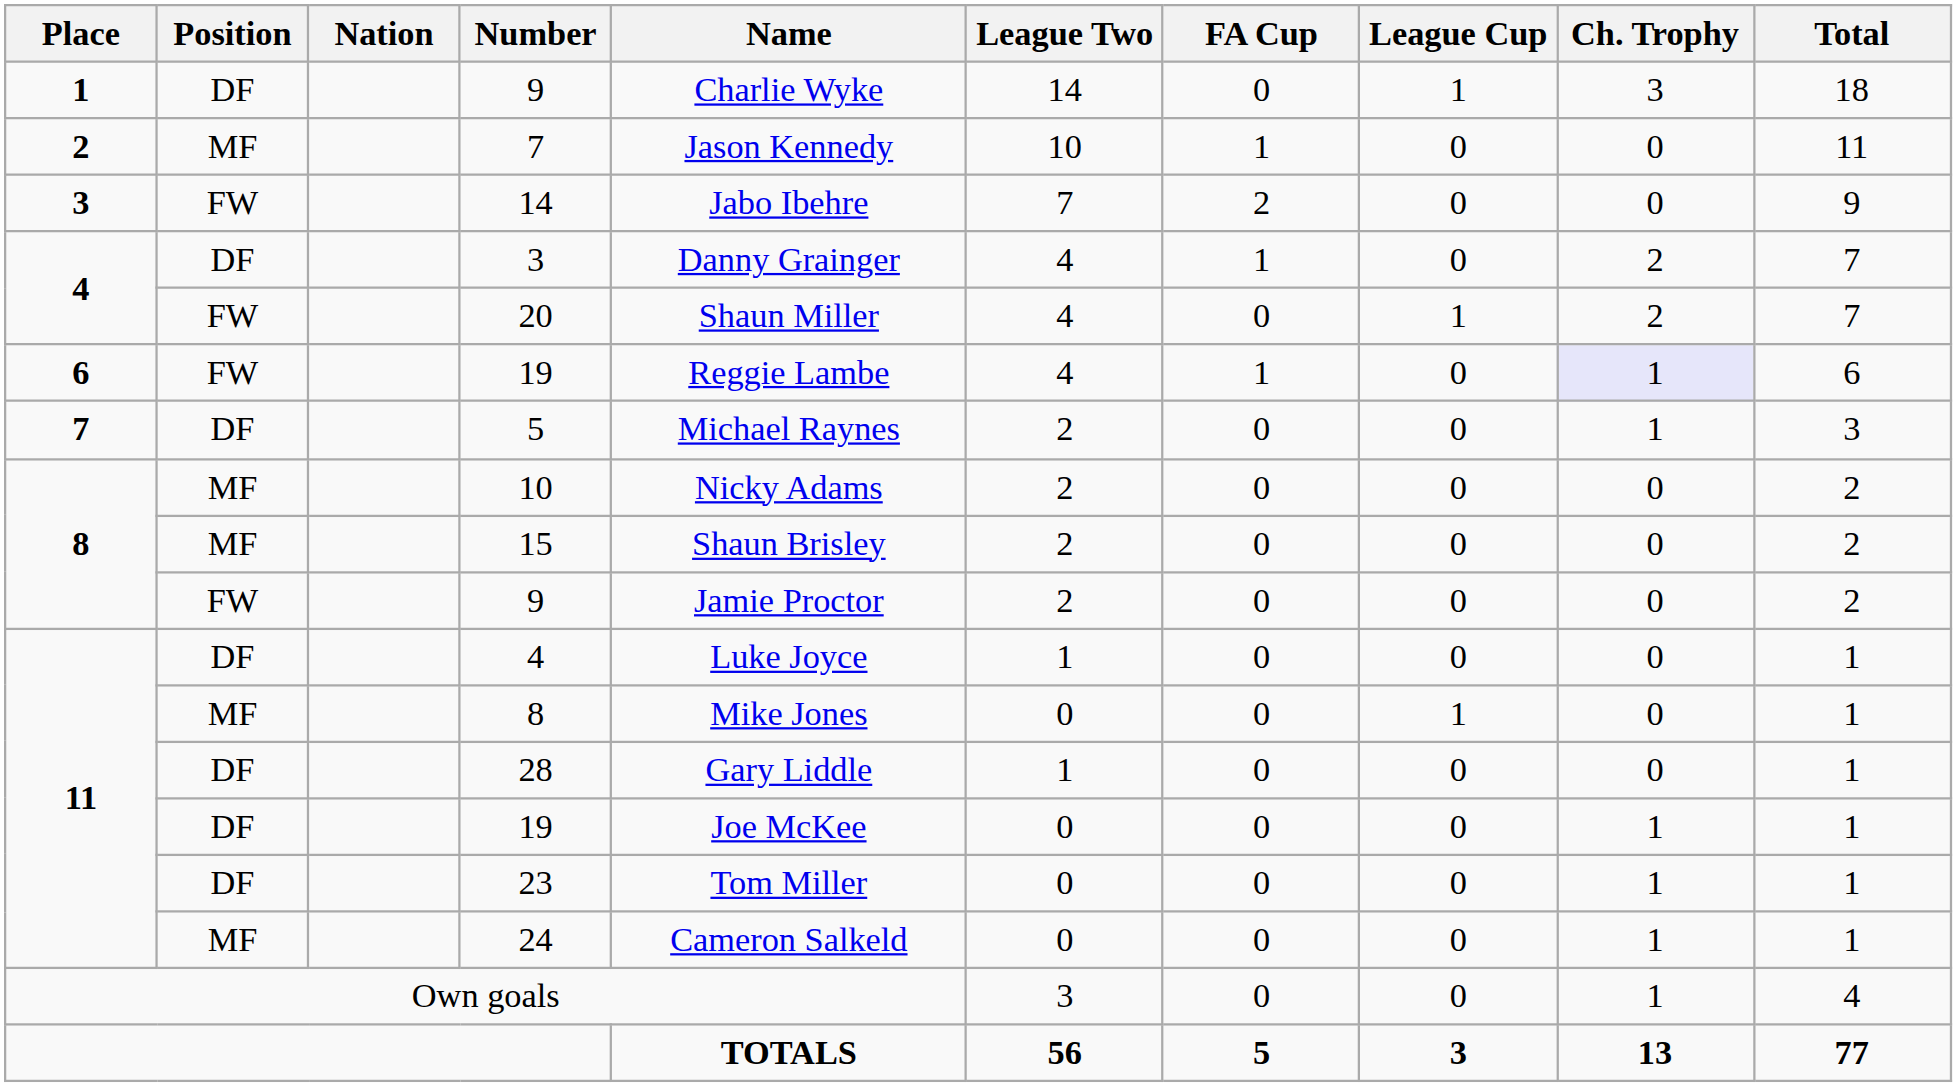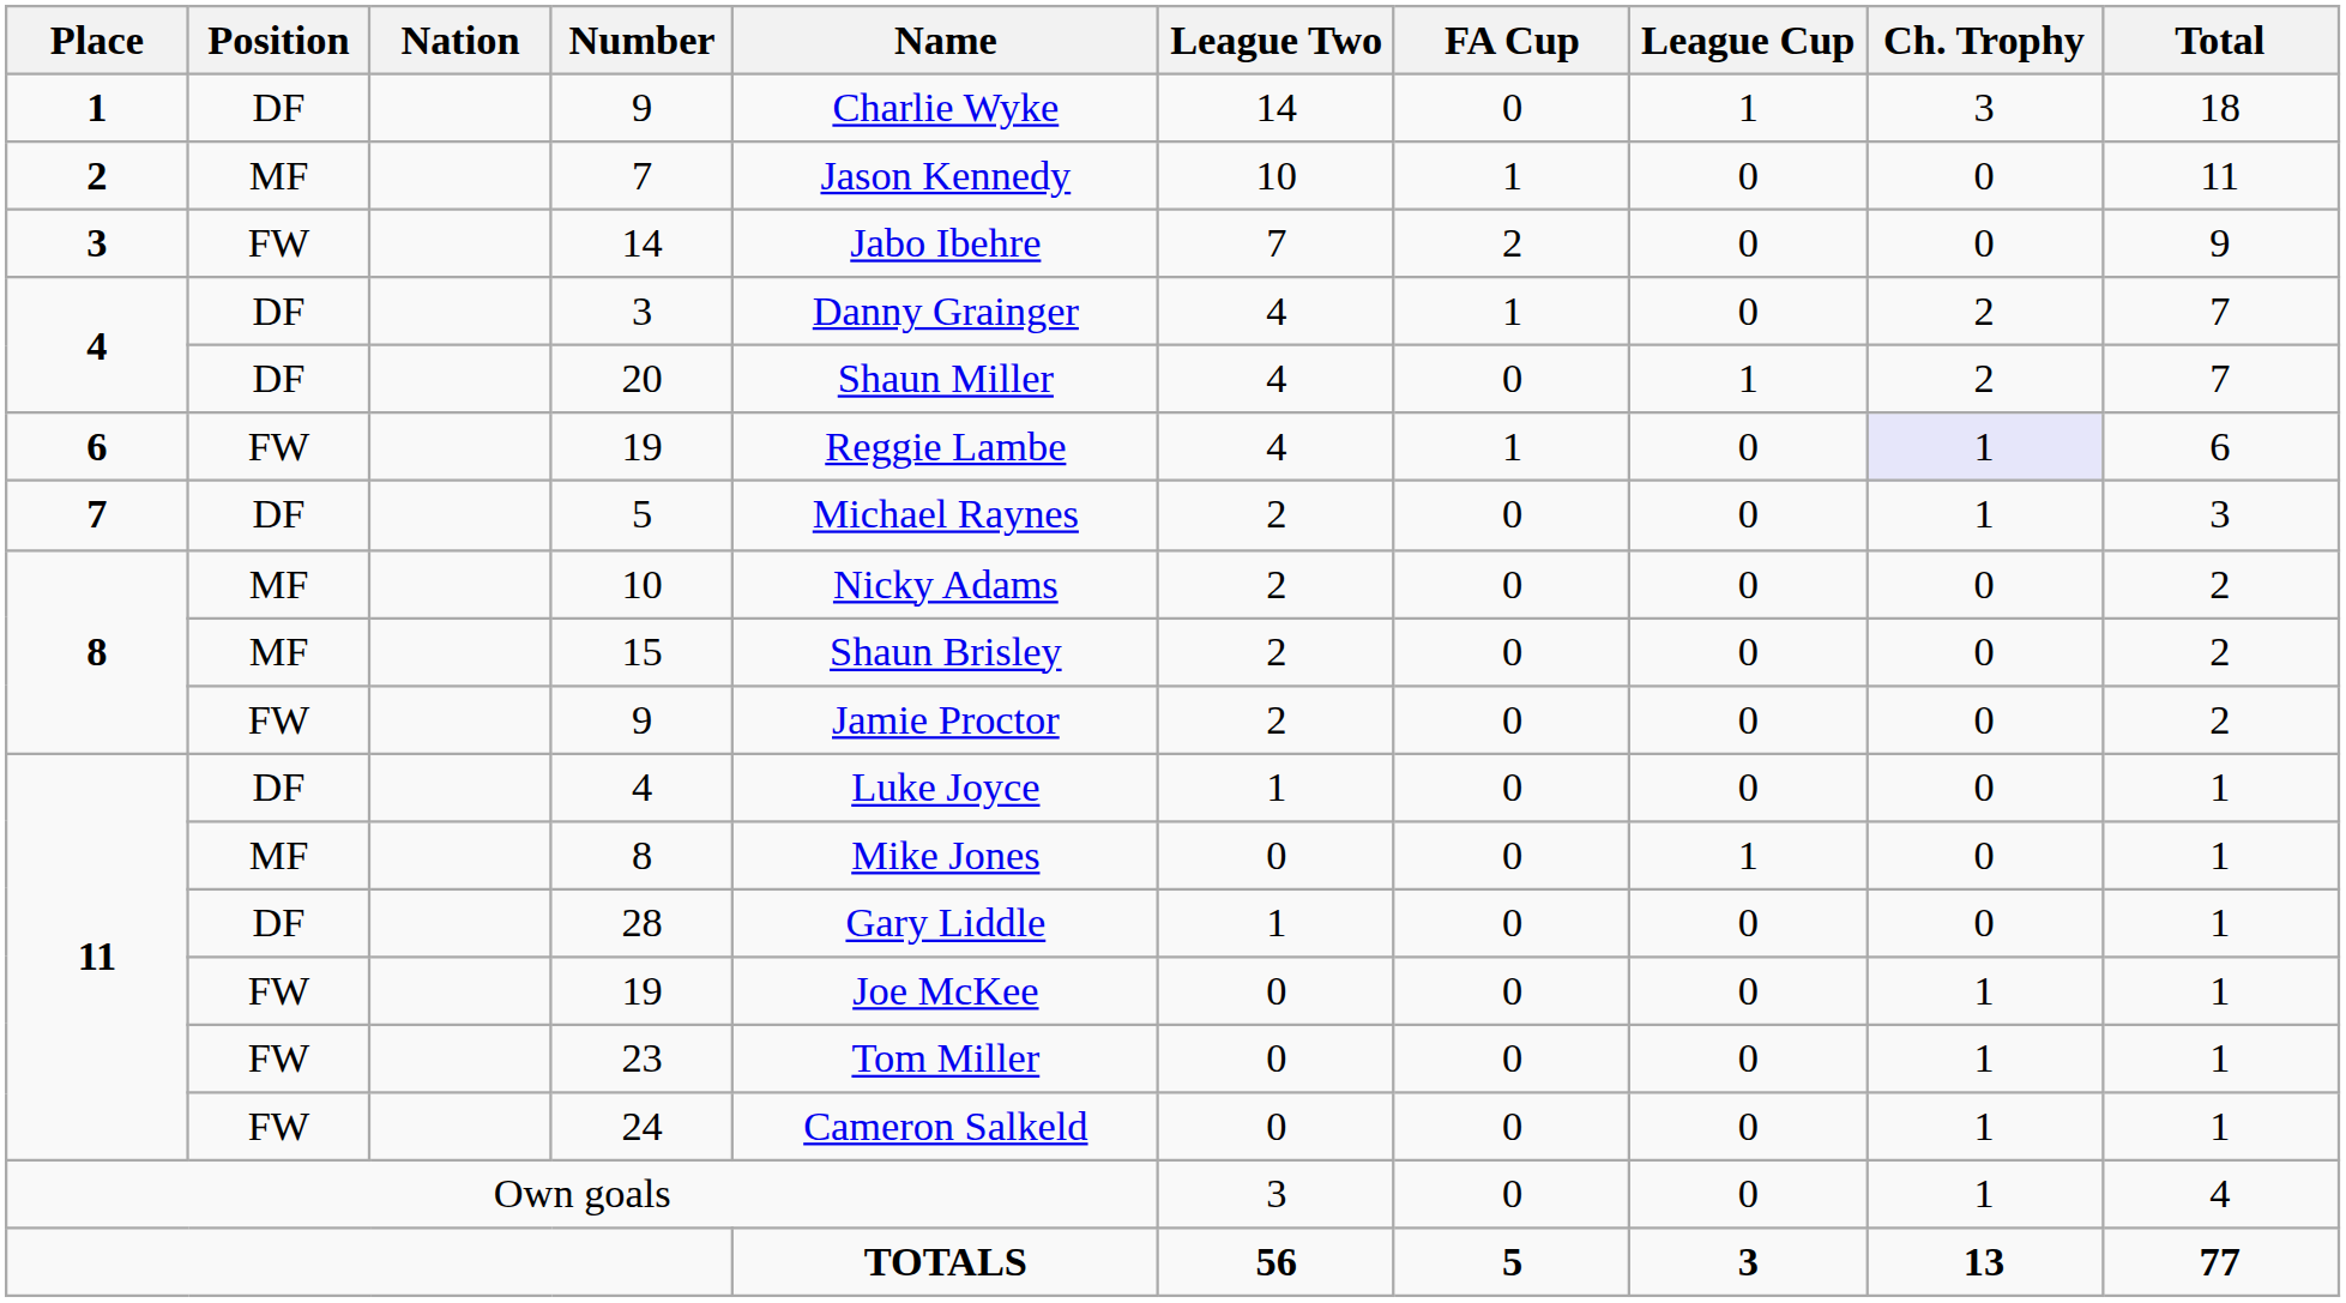 <table class="wikitable" style="font-size: 95%; text-align: center;">
 <tr>
 <th width=60>Place</th>
 <th width=60>Position</th>
 <th width=60>Nation</th>
 <th width=60>Number</th>
 <th width=150>Name</th>
 <th width=80>League Two</th>
 <th width=80>FA Cup</th>
 <th width=80>League Cup</th>
 <th width=80>Ch. Trophy</th>
 <th width=80>Total</th>
 </tr>
 <tr>
 <td rowspan=1><strong>1</strong></td>
 <td>DF</td>
 <td></td>
 <td>9</td>
 <td><a href='#'>Charlie Wyke</a></td>
 <td>14</td>
 <td>0</td>
 <td>1</td>
 <td>3</td>
 <td>18</td>
 </tr>
 <tr>
 <td rowspan=1><strong>2</strong></td>
 <td>MF</td>
 <td></td>
 <td>7</td>
 <td><a href='#'>Jason Kennedy</a></td>
 <td>10</td>
 <td>1</td>
 <td>0</td>
 <td>0</td>
 <td>11</td>
 </tr>
 <tr>
 <td rowspan=1><strong>3</strong></td>
 <td>FW</td>
 <td></td>
 <td>14</td>
 <td><a href='#'>Jabo Ibehre</a></td>
 <td>7</td>
 <td>2</td>
 <td>0</td>
 <td>0</td>
 <td>9</td>
 </tr>
 <tr>
 <td rowspan=2><strong>4</strong></td>
 <td>DF</td>
 <td></td>
 <td>3</td>
 <td><a href='#'>Danny Grainger</a></td>
 <td>4</td>
 <td>1</td>
 <td>0</td>
 <td>2</td>
 <td>7</td>
 </tr>
 <tr>
-<td>FW</td>
+<td>DF</td>
 <td></td>
 <td>20</td>
 <td><a href='#'>Shaun Miller</a></td>
 <td>4</td>
 <td>0</td>
 <td>1</td>
 <td>2</td>
 <td>7</td>
 </tr>
 <tr>
 <td rowspan=1><strong>6</strong></td>
 <td>FW</td>
 <td></td>
 <td>19</td>
 <td><a href='#'>Reggie Lambe</a></td>
 <td>4</td>
 <td>1</td>
 <td>0</td>
 <td style="background: lavender;">1</td>
 <td>6</td>
 </tr>
 <tr>
 <td rowspan=1><strong>7</strong></td>
 <td>DF</td>
 <td></td>
 <td>5</td>
 <td><a href='#'>Michael Raynes</a></td>
 <td>2</td>
 <td>0</td>
 <td>0</td>
 <td>1</td>
 <td>3</td>
 </tr>
 <tr>
 <td rowspan=3><strong>8</strong></td>
 <td>MF</td>
 <td></td>
 <td>10</td>
 <td><a href='#'>Nicky Adams</a></td>
 <td>2</td>
 <td>0</td>
 <td>0</td>
 <td>0</td>
 <td>2</td>
 </tr>
 <tr>
 <td>MF</td>
 <td></td>
 <td>15</td>
 <td><a href='#'>Shaun Brisley</a></td>
 <td>2</td>
 <td>0</td>
 <td>0</td>
 <td>0</td>
 <td>2</td>
 </tr>
 <tr>
 <td>FW</td>
 <td></td>
 <td>9</td>
 <td><a href='#'>Jamie Proctor</a></td>
 <td>2</td>
 <td>0</td>
 <td>0</td>
 <td>0</td>
 <td>2</td>
 </tr>
 <tr>
 <td rowspan=6><strong>11</strong></td>
 <td>DF</td>
 <td></td>
 <td>4</td>
 <td><a href='#'>Luke Joyce</a></td>
 <td>1</td>
 <td>0</td>
 <td>0</td>
 <td>0</td>
 <td>1</td>
 </tr>
 <tr>
 <td>MF</td>
 <td></td>
 <td>8</td>
 <td><a href='#'>Mike Jones</a></td>
 <td>0</td>
 <td>0</td>
 <td>1</td>
 <td>0</td>
 <td>1</td>
 </tr>
 <tr>
 <td>DF</td>
 <td></td>
 <td>28</td>
 <td><a href='#'>Gary Liddle</a></td>
 <td>1</td>
 <td>0</td>
 <td>0</td>
 <td>0</td>
 <td>1</td>
 </tr>
 <tr>
-<td>DF</td>
+<td>FW</td>
 <td></td>
 <td>19</td>
 <td><a href='#'>Joe McKee</a></td>
 <td>0</td>
 <td>0</td>
 <td>0</td>
 <td>1</td>
 <td>1</td>
 </tr>
 <tr>
-<td>DF</td>
+<td>FW</td>
 <td></td>
 <td>23</td>
 <td><a href='#'>Tom Miller</a></td>
 <td>0</td>
 <td>0</td>
 <td>0</td>
 <td>1</td>
 <td>1</td>
 </tr>
 <tr>
-<td>MF</td>
+<td>FW</td>
 <td></td>
 <td>24</td>
 <td><a href='#'>Cameron Salkeld</a></td>
 <td>0</td>
 <td>0</td>
 <td>0</td>
 <td>1</td>
 <td>1</td>
 </tr>
 <tr>
 <td colspan=5>Own goals</td>
 <td>3</td>
 <td>0</td>
 <td>0</td>
 <td>1</td>
 <td>4</td>
 </tr>
 <tr>
 <td colspan="4"></td>
 <td><strong>TOTALS</strong></td>
 <td><strong>56</strong></td>
 <td><strong>5</strong></td>
 <td><strong>3</strong></td>
 <td><strong>13</strong></td>
 <td><strong>77</strong></td>
 </tr>
 </table>
